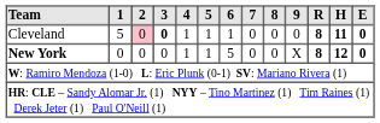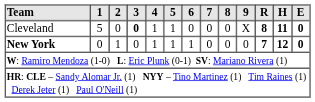 <table border=1 cellspacing=0 width=425 style="margin-left:3em;">
 <tr style="text-align:center; background-color:#e6e6e6;">
 <th align=left width=28%>Team</th>
 <th width=6%>1</th>
 <th width=6%>2</th>
 <th width=6%>3</th>
 <th width=6%>4</th>
 <th width=6%>5</th>
 <th width=6%>6</th>
 <th width=6%>7</th>
 <th width=6%>8</th>
 <th width=6%>9</th>
 <th width=6%>R</th>
 <th width=6%>H</th>
 <th width=6%>E</th>
 </tr>
 <tr style="text-align:center;">
 <td align=left>Cleveland</td>
 <td>5</td>
-<td style="background: pink;">0</td>
+<td>0</td>
 <td><strong>0</strong></td>
-<td>1</td>
 <td>1</td>
 <td>1</td>
 <td>0</td>
 <td>0</td>
 <td>0</td>
+<td>X</td>
 <td><strong>8</strong></td>
 <td><strong>11</strong></td>
 <td><strong>0</strong></td>
 </tr>
 <tr style="text-align:center;">
 <td align=left><strong>New York</strong></td>
 <td>0</td>
-<td>0</td>
+<td>1</td>
 <td>0</td>
 <td>1</td>
 <td>1</td>
-<td>5</td>
+<td>1</td>
 <td>0</td>
 <td>0</td>
-<td>X</td>
-<td><strong>8</strong></td>
+<td>0</td>
+<td><strong>7</strong></td>
 <td><strong>12</strong></td>
 <td><strong>0</strong></td>
 </tr>
 <tr style="text-align:left;">
 <td colspan=13><small><strong>W</strong>: <a href='#'>Ramiro Mendoza</a> (1-0)   <strong>L</strong>: <a href='#'>Eric Plunk</a> (0-1)  <strong>SV</strong>: <a href='#'>Mariano Rivera</a> (1)</small></td>
 </tr>
 <tr style="text-align:left;">
 <td colspan=13><small><strong>HR</strong>: <strong>CLE</strong> – <a href='#'>Sandy Alomar Jr.</a> (1)   <strong>NYY</strong> – <a href='#'>Tino Martinez</a> (1)   <a href='#'>Tim Raines</a> (1)   <a href='#'>Derek Jeter</a> (1)   <a href='#'>Paul O'Neill</a> (1)</small></td>
 </tr>
 </table>
